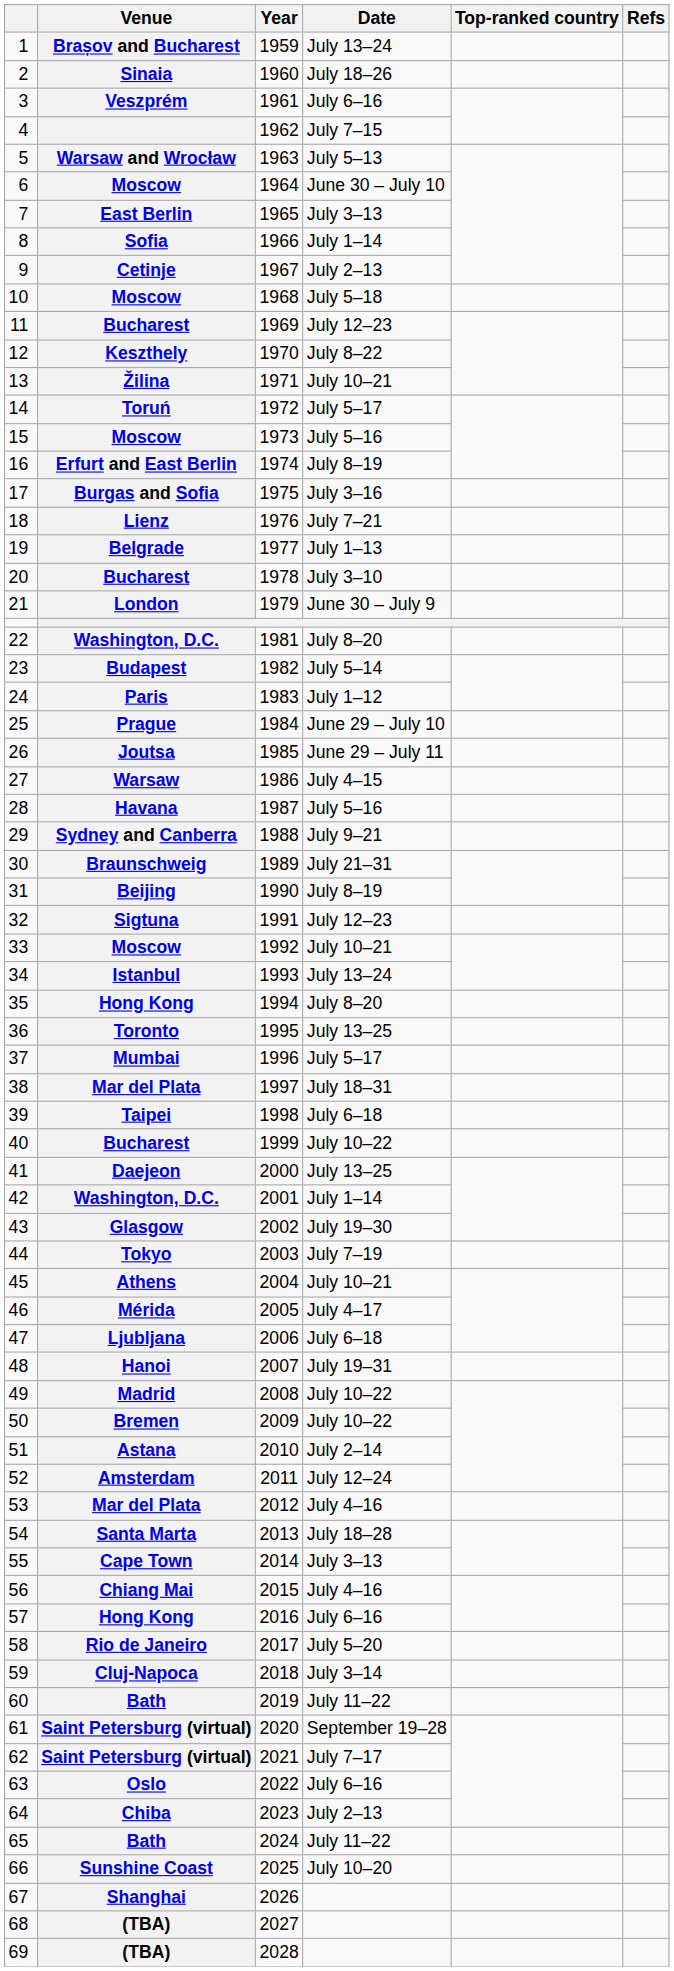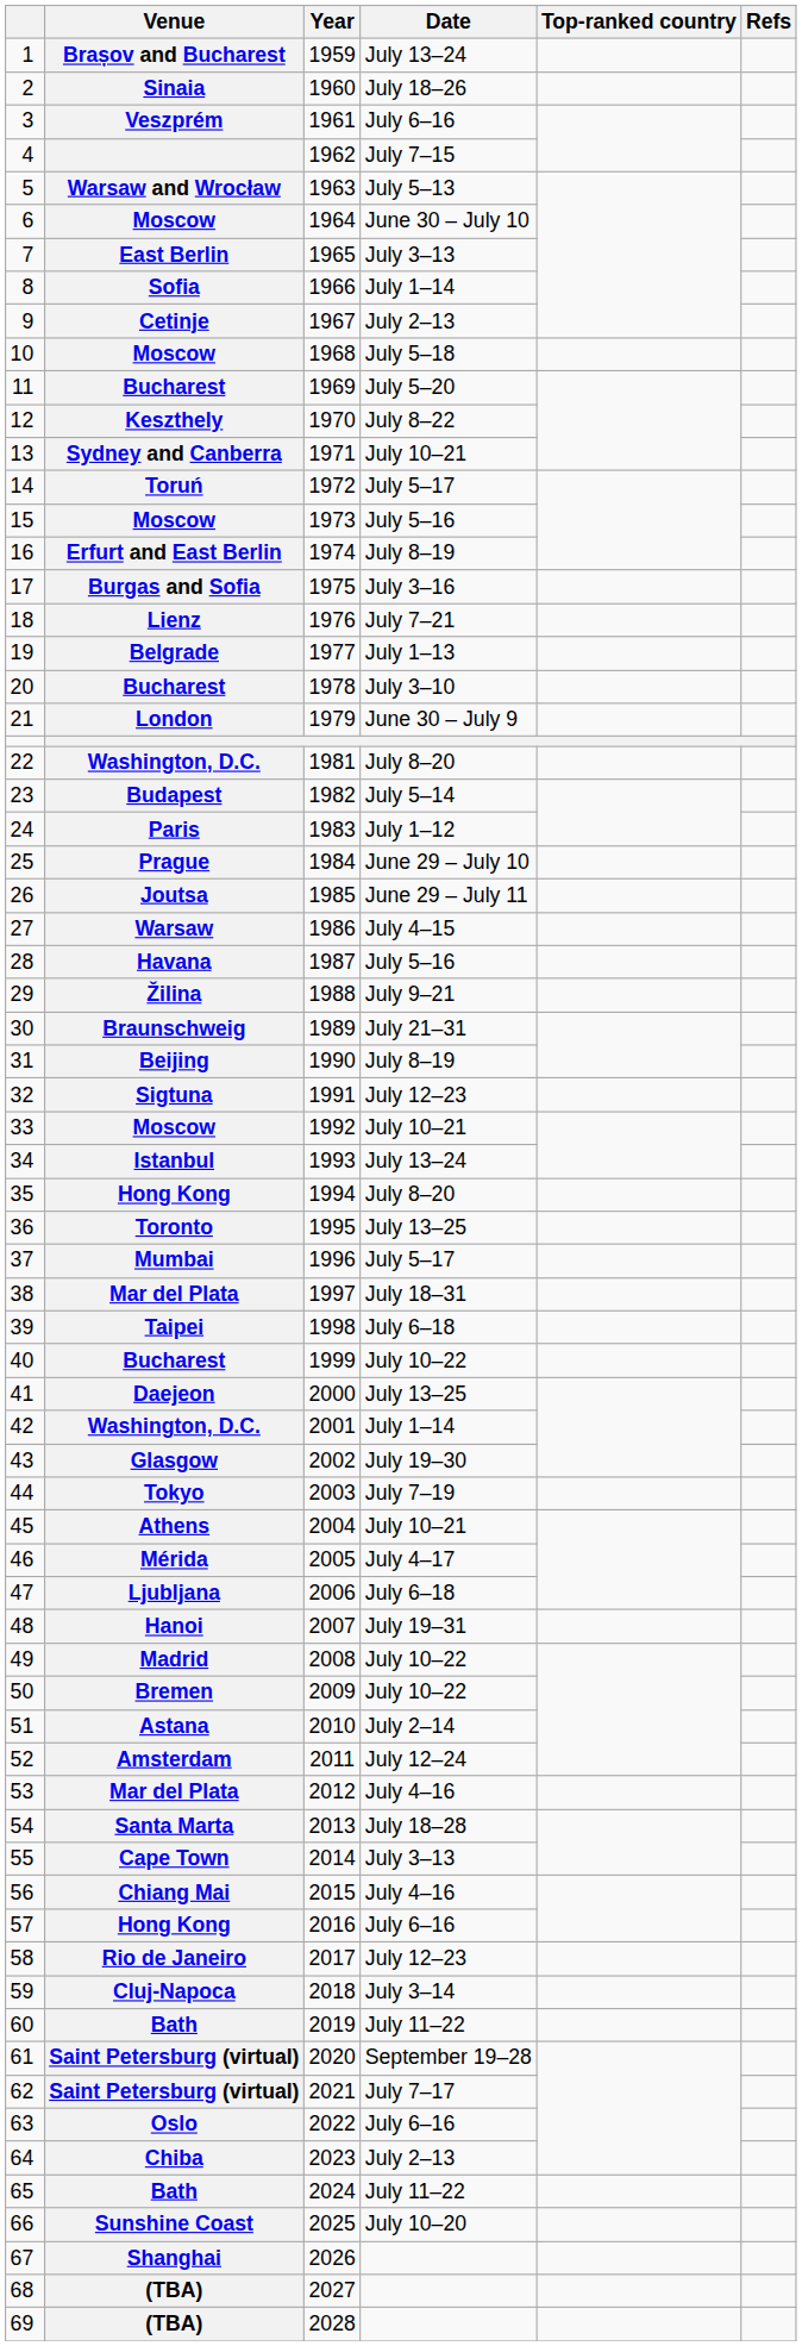 <table class="wikitable sortable plainrowheaders">
 <tr>
 <th scope=col></th>
 <th scope=col>Venue</th>
 <th scope=col>Year</th>
 <th class="unsortable" scope=col>Date</th>
 <th scope=col>Top-ranked country</th>
 <th class="unsortable" scope=col>Refs</th>
 </tr>
 <tr>
 <td align=right>1 </td>
 <th scope=row> <a href='#'>Brașov</a> and <a href='#'>Bucharest</a></th>
 <td align=center>1959</td>
 <td>July 13–24</td>
 <td></td>
 <td align=center></td>
 </tr>
 <tr>
 <td align=right>2 </td>
 <th scope=row> <a href='#'>Sinaia</a></th>
 <td align=center>1960</td>
 <td>July 18–26</td>
 <td></td>
 <td align=center></td>
 </tr>
 <tr>
 <td align=right>3 </td>
 <th scope=row> <a href='#'>Veszprém</a></th>
 <td align=center>1961</td>
 <td>July 6–16</td>
 <td rowspan="2"></td>
 <td align=center></td>
 </tr>
 <tr>
 <td align=right>4 </td>
 <th scope=row> </th>
 <td align=center>1962</td>
 <td>July 7–15</td>
 <td align=center></td>
 </tr>
 <tr>
 <td align=right>5 </td>
 <th scope=row> <a href='#'>Warsaw</a> and <a href='#'>Wrocław</a></th>
 <td align=center>1963</td>
 <td>July 5–13</td>
 <td rowspan="5"></td>
 <td align=center></td>
 </tr>
 <tr>
 <td align=right>6 </td>
 <th scope=row> <a href='#'>Moscow</a></th>
 <td align=center>1964</td>
 <td>June 30 – July 10</td>
 <td align=center></td>
 </tr>
 <tr>
 <td align=right>7 </td>
 <th scope=row> <a href='#'>East Berlin</a></th>
 <td align=center>1965</td>
 <td>July 3–13</td>
 <td align=center></td>
 </tr>
 <tr>
 <td align=right>8 </td>
 <th scope=row> <a href='#'>Sofia</a></th>
 <td align=center>1966</td>
 <td>July 1–14</td>
 <td align=center></td>
 </tr>
 <tr>
 <td align=right>9 </td>
 <th scope=row> <a href='#'>Cetinje</a></th>
 <td align=center>1967</td>
 <td>July 2–13</td>
 <td align=center></td>
 </tr>
 <tr>
 <td align=right>10 </td>
 <th scope=row> <a href='#'>Moscow</a></th>
 <td align=center>1968</td>
 <td>July 5–18</td>
 <td></td>
 <td align=center></td>
 </tr>
 <tr>
 <td align=right>11 </td>
 <th scope=row> <a href='#'>Bucharest</a></th>
 <td align=center>1969</td>
-<td>July 12–23</td>
+<td>July 5–20</td>
 <td rowspan="3"></td>
 <td align=center></td>
 </tr>
 <tr>
 <td align=right>12 </td>
 <th scope=row> <a href='#'>Keszthely</a></th>
 <td align=center>1970</td>
 <td>July 8–22</td>
 <td align=center></td>
 </tr>
 <tr>
 <td align=right>13 </td>
-<th scope=row> <a href='#'>Žilina</a></th>
+<th scope=row> <a href='#'>Sydney</a> and <a href='#'>Canberra</a></th>
 <td align=center>1971</td>
 <td>July 10–21</td>
 <td align=center></td>
 </tr>
 <tr>
 <td align=right>14 </td>
 <th scope=row> <a href='#'>Toruń</a></th>
 <td align=center>1972</td>
 <td>July 5–17</td>
 <td rowspan="3"></td>
 <td align=center></td>
 </tr>
 <tr>
 <td align=right>15 </td>
 <th scope=row> <a href='#'>Moscow</a></th>
 <td align=center>1973</td>
 <td>July 5–16</td>
 <td align=center></td>
 </tr>
 <tr>
 <td align=right>16 </td>
 <th scope=row> <a href='#'>Erfurt</a> and <a href='#'>East Berlin</a></th>
 <td align=center>1974</td>
 <td>July 8–19</td>
 <td align=center></td>
 </tr>
 <tr>
 <td align=right>17 </td>
 <th scope=row> <a href='#'>Burgas</a> and <a href='#'>Sofia</a></th>
 <td align=center>1975</td>
 <td>July 3–16</td>
 <td></td>
 <td align=center></td>
 </tr>
 <tr>
 <td align=right>18 </td>
 <th scope=row> <a href='#'>Lienz</a></th>
 <td align=center>1976</td>
 <td>July 7–21</td>
 <td></td>
 <td align=center></td>
 </tr>
 <tr>
 <td align=right>19 </td>
 <th scope=row> <a href='#'>Belgrade</a></th>
 <td align=center>1977</td>
 <td>July 1–13</td>
 <td></td>
 <td align=center></td>
 </tr>
 <tr>
 <td align=right>20 </td>
 <th scope=row> <a href='#'>Bucharest</a></th>
 <td align=center>1978</td>
 <td>July 3–10</td>
 <td></td>
 <td align=center></td>
 </tr>
 <tr>
 <td align=right>21 </td>
 <th scope=row> <a href='#'>London</a></th>
 <td align=center>1979</td>
 <td>June 30 – July 9</td>
 <td></td>
 <td align=center></td>
 </tr>
 <tr>
 <td align=right></td>
 <th scope=row colspan=5></th>
 </tr>
 <tr>
 <td align=right>22 </td>
 <th scope=row> <a href='#'>Washington, D.C.</a></th>
 <td align=center>1981</td>
 <td>July 8–20</td>
 <td></td>
 <td align=center></td>
 </tr>
 <tr>
 <td align=right>23 </td>
 <th scope=row> <a href='#'>Budapest</a></th>
 <td align=center>1982</td>
 <td>July 5–14</td>
 <td rowspan="2"></td>
 <td align=center></td>
 </tr>
 <tr>
 <td align=right>24 </td>
 <th scope=row> <a href='#'>Paris</a></th>
 <td align=center>1983</td>
 <td>July 1–12</td>
 <td align=center></td>
 </tr>
 <tr>
 <td align=right>25 </td>
 <th scope=row> <a href='#'>Prague</a></th>
 <td align=center>1984</td>
 <td>June 29 – July 10</td>
 <td></td>
 <td align=center></td>
 </tr>
 <tr>
 <td align=right>26 </td>
 <th scope=row> <a href='#'>Joutsa</a></th>
 <td align=center>1985</td>
 <td>June 29 – July 11</td>
 <td></td>
 <td align=center></td>
 </tr>
 <tr>
 <td align=right>27 </td>
 <th scope=row> <a href='#'>Warsaw</a></th>
 <td align=center>1986</td>
 <td>July 4–15</td>
 <td><br></td>
 <td align=center></td>
 </tr>
 <tr>
 <td align=right>28 </td>
 <th scope=row> <a href='#'>Havana</a></th>
 <td align=center>1987</td>
 <td>July 5–16</td>
 <td></td>
 <td align=center></td>
 </tr>
 <tr>
 <td align=right>29 </td>
-<th scope=row> <a href='#'>Sydney</a> and <a href='#'>Canberra</a></th>
+<th scope=row> <a href='#'>Žilina</a></th>
 <td align=center>1988</td>
 <td>July 9–21</td>
 <td></td>
 <td align=center></td>
 </tr>
 <tr>
 <td align=right>30 </td>
 <th scope=row> <a href='#'>Braunschweig</a></th>
 <td align=center>1989</td>
 <td>July 21–31</td>
 <td rowspan="2"></td>
 <td align=center></td>
 </tr>
 <tr>
 <td align=right>31 </td>
 <th scope=row> <a href='#'>Beijing</a></th>
 <td align=center>1990</td>
 <td>July 8–19</td>
 <td align=center></td>
 </tr>
 <tr>
 <td align=right>32 </td>
 <th scope=row> <a href='#'>Sigtuna</a></th>
 <td align=center>1991</td>
 <td>July 12–23</td>
 <td></td>
 <td align=center></td>
 </tr>
 <tr>
 <td align=right>33 </td>
 <th scope=row> <a href='#'>Moscow</a></th>
 <td align=center>1992</td>
 <td>July 10–21</td>
 <td rowspan="2"></td>
 <td align=center></td>
 </tr>
 <tr>
 <td align=right>34 </td>
 <th scope=row> <a href='#'>Istanbul</a></th>
 <td align=center>1993</td>
 <td>July 13–24</td>
 <td align=center></td>
 </tr>
 <tr>
 <td align=right>35 </td>
 <th scope=row> <a href='#'>Hong Kong</a></th>
 <td align=center>1994</td>
 <td>July 8–20</td>
 <td></td>
 <td align=center></td>
 </tr>
 <tr>
 <td align=right>36 </td>
 <th scope=row> <a href='#'>Toronto</a></th>
 <td align=center>1995</td>
 <td>July 13–25</td>
 <td></td>
 <td align=center></td>
 </tr>
 <tr>
 <td align=right>37 </td>
 <th scope=row> <a href='#'>Mumbai</a></th>
 <td align=center>1996</td>
 <td>July 5–17</td>
 <td></td>
 <td align=center></td>
 </tr>
 <tr>
 <td align=right>38 </td>
 <th scope=row> <a href='#'>Mar del Plata</a></th>
 <td align=center>1997</td>
 <td>July 18–31</td>
 <td></td>
 <td align=center></td>
 </tr>
 <tr>
 <td align=right>39 </td>
 <th scope=row> <a href='#'>Taipei</a></th>
 <td align=center>1998</td>
 <td>July 6–18</td>
 <td></td>
 <td align=center></td>
 </tr>
 <tr>
 <td align=right>40 </td>
 <th scope=row> <a href='#'>Bucharest</a></th>
 <td align=center>1999</td>
 <td>July 10–22</td>
 <td><br></td>
 <td align=center></td>
 </tr>
 <tr>
 <td align=right>41 </td>
 <th scope=row> <a href='#'>Daejeon</a></th>
 <td align=center>2000</td>
 <td>July 13–25</td>
 <td rowspan="3"></td>
 <td align=center></td>
 </tr>
 <tr>
 <td align=right>42 </td>
 <th scope=row> <a href='#'>Washington, D.C.</a></th>
 <td align=center>2001</td>
 <td>July 1–14</td>
 <td align=center></td>
 </tr>
 <tr>
 <td align=right>43 </td>
 <th scope=row> <a href='#'>Glasgow</a></th>
 <td align=center>2002</td>
 <td>July 19–30</td>
 <td align=center></td>
 </tr>
 <tr>
 <td align=right>44 </td>
 <th scope=row> <a href='#'>Tokyo</a></th>
 <td align=center>2003</td>
 <td>July 7–19</td>
 <td></td>
 <td align=center></td>
 </tr>
 <tr>
 <td align=right>45 </td>
 <th scope=row> <a href='#'>Athens</a></th>
 <td align=center>2004</td>
 <td>July 10–21</td>
 <td rowspan="3"></td>
 <td align=center></td>
 </tr>
 <tr>
 <td align=right>46 </td>
 <th scope=row> <a href='#'>Mérida</a></th>
 <td align=center>2005</td>
 <td>July 4–17</td>
 <td align=center></td>
 </tr>
 <tr>
 <td align=right>47 </td>
 <th scope=row> <a href='#'>Ljubljana</a></th>
 <td align=center>2006</td>
 <td>July 6–18</td>
 <td align=center></td>
 </tr>
 <tr>
 <td align=right>48 </td>
 <th scope=row> <a href='#'>Hanoi</a></th>
 <td align=center>2007</td>
 <td>July 19–31</td>
 <td></td>
 <td align=center></td>
 </tr>
 <tr>
 <td align=right>49 </td>
 <th scope=row> <a href='#'>Madrid</a></th>
 <td align=center>2008</td>
 <td>July 10–22</td>
 <td rowspan="4"></td>
 <td align=center></td>
 </tr>
 <tr>
 <td align=right>50 </td>
 <th scope=row> <a href='#'>Bremen</a></th>
 <td align=center>2009</td>
 <td>July 10–22</td>
 <td align=center></td>
 </tr>
 <tr>
 <td align=right>51 </td>
 <th scope=row> <a href='#'>Astana</a></th>
 <td align=center>2010</td>
 <td>July 2–14</td>
 <td align=center></td>
 </tr>
 <tr>
 <td align=right>52 </td>
 <th scope=row> <a href='#'>Amsterdam</a></th>
 <td align=center>2011</td>
 <td>July 12–24</td>
 <td align=center></td>
 </tr>
 <tr>
 <td align=right>53 </td>
 <th scope=row> <a href='#'>Mar del Plata</a></th>
 <td align=center>2012</td>
 <td>July 4–16</td>
 <td></td>
 <td align=center></td>
 </tr>
 <tr>
 <td align=right>54 </td>
 <th scope=row> <a href='#'>Santa Marta</a></th>
 <td align=center>2013</td>
 <td>July 18–28</td>
 <td rowspan="2"></td>
 <td align=center></td>
 </tr>
 <tr>
 <td align=right>55 </td>
 <th scope=row> <a href='#'>Cape Town</a></th>
 <td align=center>2014</td>
 <td>July 3–13</td>
 <td align=center></td>
 </tr>
 <tr>
 <td align=right>56 </td>
 <th scope=row> <a href='#'>Chiang Mai</a></th>
 <td align=center>2015</td>
 <td>July 4–16</td>
 <td rowspan="2"></td>
 <td align=center></td>
 </tr>
 <tr>
 <td align=right>57 </td>
 <th scope=row> <a href='#'>Hong Kong</a></th>
 <td align=center>2016</td>
 <td>July 6–16</td>
 <td align=center></td>
 </tr>
 <tr>
 <td align=right>58 </td>
 <th scope=row> <a href='#'>Rio de Janeiro</a></th>
 <td align=center>2017</td>
-<td>July 5–20</td>
+<td>July 12–23</td>
 <td></td>
 <td align=center></td>
 </tr>
 <tr>
 <td align=right>59 </td>
 <th scope=row> <a href='#'>Cluj-Napoca</a></th>
 <td align=center>2018</td>
 <td>July 3–14</td>
 <td></td>
 <td align=center></td>
 </tr>
 <tr>
 <td align=right>60 </td>
 <th scope=row> <a href='#'>Bath</a></th>
 <td align=center>2019</td>
 <td>July 11–22</td>
 <td><br></td>
 <td align=center></td>
 </tr>
 <tr>
 <td align=right>61 </td>
 <th scope=row> <a href='#'>Saint Petersburg</a> (virtual)</th>
 <td align=center>2020</td>
 <td>September 19–28</td>
 <td rowspan="4"></td>
 <td align=center></td>
 </tr>
 <tr>
 <td align=right>62 </td>
 <th scope=row> <a href='#'>Saint Petersburg</a> (virtual)</th>
 <td align=center>2021</td>
 <td>July 7–17</td>
 <td align=center></td>
 </tr>
 <tr>
 <td align=right>63 </td>
 <th scope=row> <a href='#'>Oslo</a></th>
 <td align=center>2022</td>
 <td>July 6–16</td>
 <td align=center></td>
 </tr>
 <tr>
 <td align=right>64 </td>
 <th scope=row> <a href='#'>Chiba</a></th>
 <td align=center>2023</td>
 <td>July 2–13</td>
 <td align=center></td>
 </tr>
 <tr>
 <td align=right>65 </td>
 <th scope=row> <a href='#'>Bath</a></th>
 <td align=center>2024</td>
 <td>July 11–22</td>
 <td></td>
 <td align=center></td>
 </tr>
 <tr>
 <td align=right>66 </td>
 <th scope=row> <a href='#'>Sunshine Coast</a></th>
 <td align=center>2025</td>
 <td>July 10–20</td>
 <td></td>
 <td align=center></td>
 </tr>
 <tr>
 <td align=right>67 </td>
 <th scope=row> <a href='#'>Shanghai</a></th>
 <td align=center>2026</td>
 <td></td>
 <td></td>
 <td align=center></td>
 </tr>
 <tr>
 <td align=right>68 </td>
 <th scope=row> (TBA)</th>
 <td align=center>2027</td>
 <td></td>
 <td></td>
 <td align=center></td>
 </tr>
 <tr>
 <td align=right>69 </td>
 <th scope=row> (TBA)</th>
 <td align=center>2028</td>
 <td></td>
 <td></td>
 <td align=center></td>
 </tr>
 </table>
